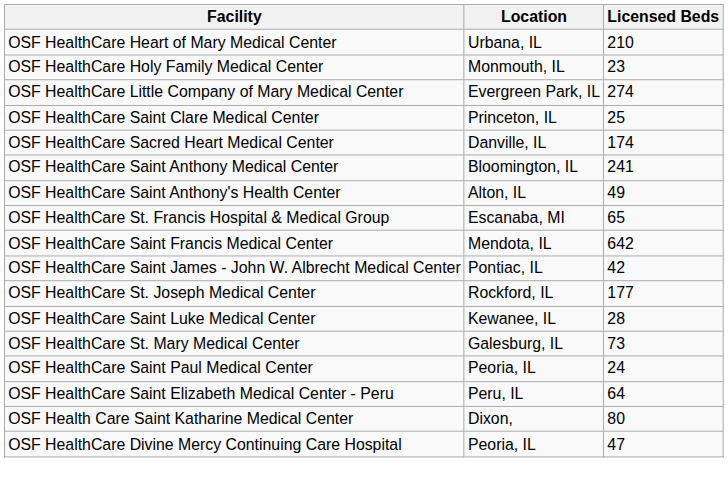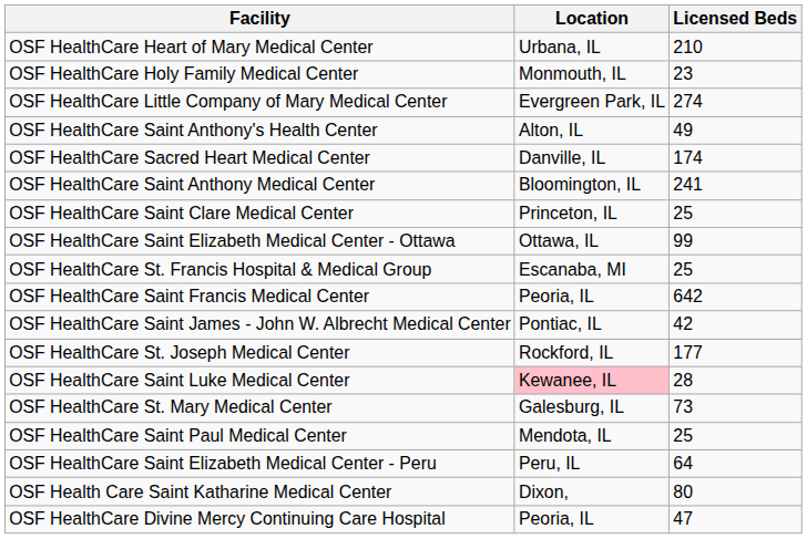 <table class="wikitable">
 <tr>
 <th>Facility</th>
 <th>Location</th>
 <th>Licensed Beds</th>
 </tr>
 <tr>
 <td>OSF HealthCare Heart of Mary Medical Center</td>
 <td>Urbana, IL</td>
 <td>210</td>
 </tr>
 <tr>
 <td>OSF HealthCare Holy Family Medical Center</td>
 <td>Monmouth, IL</td>
 <td>23</td>
 </tr>
 <tr>
 <td>OSF HealthCare Little Company of Mary Medical Center</td>
 <td>Evergreen Park, IL</td>
 <td>274</td>
 </tr>
 <tr>
-<td>OSF HealthCare Saint Clare Medical Center</td>
-<td>Princeton, IL</td>
-<td>25</td>
+<td>OSF HealthCare Saint Anthony's Health Center</td>
+<td>Alton, IL</td>
+<td>49</td>
 </tr>
 <tr>
 <td>OSF HealthCare Sacred Heart Medical Center</td>
 <td>Danville, IL</td>
 <td>174</td>
 </tr>
 <tr>
 <td>OSF HealthCare Saint Anthony Medical Center</td>
 <td>Bloomington, IL</td>
 <td>241</td>
 </tr>
 <tr>
-<td>OSF HealthCare Saint Anthony's Health Center</td>
-<td>Alton, IL</td>
-<td>49</td>
+<td>OSF HealthCare Saint Clare Medical Center</td>
+<td>Princeton, IL</td>
+<td>25</td>
+</tr>
+<tr>
+<td>OSF HealthCare Saint Elizabeth Medical Center - Ottawa</td>
+<td>Ottawa, IL</td>
+<td>99</td>
 </tr>
 <tr>
 <td>OSF HealthCare St. Francis Hospital & Medical Group</td>
 <td>Escanaba, MI</td>
-<td>65</td>
+<td>25</td>
 </tr>
 <tr>
 <td>OSF HealthCare Saint Francis Medical Center</td>
-<td>Mendota, IL</td>
+<td>Peoria, IL</td>
 <td>642</td>
 </tr>
 <tr>
 <td>OSF HealthCare Saint James - John W. Albrecht Medical Center</td>
 <td>Pontiac, IL</td>
 <td>42</td>
 </tr>
 <tr>
 <td>OSF HealthCare St. Joseph Medical Center</td>
 <td>Rockford, IL</td>
 <td>177</td>
 </tr>
 <tr>
 <td>OSF HealthCare Saint Luke Medical Center</td>
-<td>Kewanee, IL</td>
+<td style="background: pink;">Kewanee, IL</td>
 <td>28</td>
 </tr>
 <tr>
 <td>OSF HealthCare St. Mary Medical Center</td>
 <td>Galesburg, IL</td>
 <td>73</td>
 </tr>
 <tr>
 <td>OSF HealthCare Saint Paul Medical Center</td>
-<td>Peoria, IL</td>
-<td>24</td>
+<td>Mendota, IL</td>
+<td>25</td>
 </tr>
 <tr>
 <td>OSF HealthCare Saint Elizabeth Medical Center - Peru</td>
 <td>Peru, IL</td>
 <td>64</td>
 </tr>
 <tr>
 <td>OSF Health Care Saint Katharine Medical Center</td>
 <td>Dixon,</td>
 <td>80</td>
 </tr>
 <tr>
 <td>OSF HealthCare Divine Mercy Continuing Care Hospital</td>
 <td>Peoria, IL</td>
 <td>47</td>
 </tr>
 </table>
